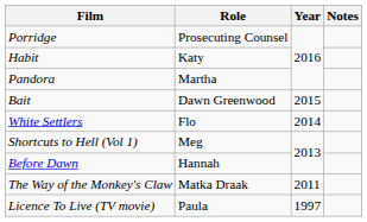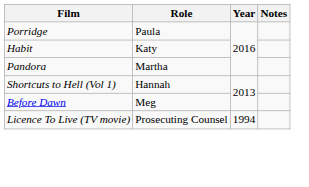 <table class="wikitable sortable">
 <tr>
 <th scope="col">Film</th>
 <th scope="col">Role</th>
 <th scope="col">Year</th>
 <th scope="col">Notes</th>
 </tr>
 <tr>
 <td><em>Porridge</em></td>
-<td>Prosecuting Counsel</td>
+<td>Paula</td>
 <td rowspan="3">2016</td>
 <td></td>
 </tr>
 <tr>
 <td><em>Habit</em></td>
 <td>Katy</td>
 <td></td>
 </tr>
 <tr>
 <td><em>Pandora</em></td>
 <td>Martha</td>
 <td></td>
 </tr>
 <tr>
-<td><em>Bait</em></td>
-<td>Dawn Greenwood</td>
-<td>2015</td>
-<td></td>
-</tr>
-<tr>
-<td><em><a href='#'>White Settlers</a></em></td>
-<td>Flo</td>
-<td>2014</td>
-<td></td>
-</tr>
-<tr>
 <td><em>Shortcuts to Hell (Vol 1)</em></td>
-<td>Meg</td>
+<td>Hannah</td>
 <td rowspan="2">2013</td>
 <td></td>
 </tr>
 <tr>
 <td><em><a href='#'>Before Dawn</a></em></td>
-<td>Hannah</td>
-<td></td>
-</tr>
-<tr>
-<td><em>The Way of the Monkey's Claw</em></td>
-<td>Matka Draak</td>
-<td>2011</td>
+<td>Meg</td>
 <td></td>
 </tr>
 <tr>
 <td><em>Licence To Live (TV movie)</em></td>
-<td>Paula</td>
-<td>1997</td>
+<td>Prosecuting Counsel</td>
+<td>1994</td>
 <td></td>
 </tr>
 </table>
